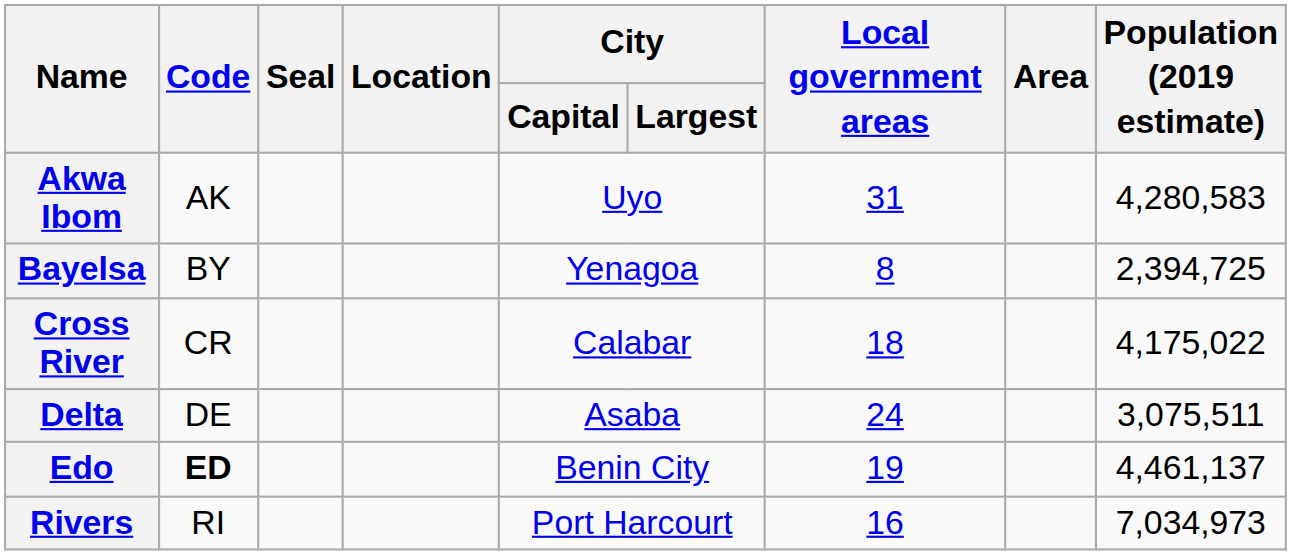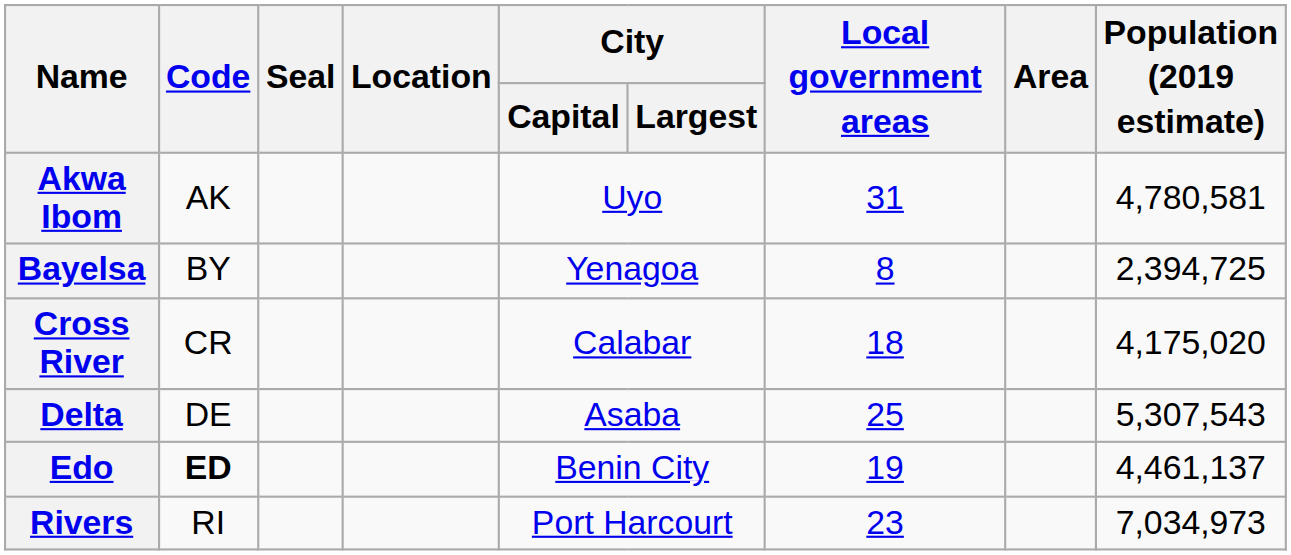 <table class="wikitable sortable plainrowheaders" style="text-align:center;">
 <tr style=line-height:1.3>
 <th scope="col" class="unsortable" rowspan=2>Name</th>
 <th scope="col" class="unsortable" rowspan=2><a href='#'>Code</a></th>
 <th scope="col" class="unsortable" rowspan=2>Seal</th>
 <th scope="col" class="unsortable" rowspan=2>Location</th>
 <th scope="col" colspan=2>City</th>
 <th scope="col" rowspan=2><a href='#'>Local government areas</a></th>
 <th scope="col" rowspan=2>Area</th>
 <th scope="col" rowspan=2>Population<br>(2019<br>estimate)</th>
 </tr>
 <tr>
 <th scope="col">Capital</th>
 <th scope="col">Largest</th>
 </tr>
 <tr>
 <th scope="row"><a href='#'>Akwa Ibom</a></th>
 <td>AK</td>
 <td></td>
 <td></td>
 <td colspan=2><a href='#'>Uyo</a></td>
 <td><a href='#'>31</a></td>
 <td></td>
-<td>4,280,583</td>
+<td>4,780,581</td>
 </tr>
 <tr>
 <th scope="row"><a href='#'>Bayelsa</a></th>
 <td>BY</td>
 <td></td>
 <td></td>
 <td colspan=2><a href='#'>Yenagoa</a></td>
 <td><a href='#'>8</a></td>
 <td></td>
 <td>2,394,725</td>
 </tr>
 <tr>
 <th scope="row"><a href='#'>Cross River</a></th>
 <td>CR</td>
 <td></td>
 <td></td>
 <td colspan=2><a href='#'>Calabar</a></td>
 <td><a href='#'>18</a></td>
 <td></td>
-<td>4,175,022</td>
+<td>4,175,020</td>
 </tr>
 <tr>
 <th scope="row"><a href='#'>Delta</a></th>
 <td>DE</td>
 <td></td>
 <td></td>
 <td colspan=2><a href='#'>Asaba</a></td>
-<td><a href='#'>24</a></td>
+<td><a href='#'>25</a></td>
 <td></td>
-<td>3,075,511</td>
+<td>5,307,543</td>
 </tr>
 <tr>
 <th scope="row"><a href='#'>Edo</a></th>
 <td><strong>ED</strong></td>
 <td></td>
 <td></td>
 <td colspan=2><a href='#'>Benin City</a></td>
 <td><a href='#'>19</a></td>
 <td></td>
 <td>4,461,137</td>
 </tr>
 <tr>
 <th scope="row"><a href='#'>Rivers</a></th>
 <td>RI</td>
 <td></td>
 <td></td>
 <td colspan=2><a href='#'>Port Harcourt</a></td>
-<td><a href='#'>16</a></td>
+<td><a href='#'>23</a></td>
 <td></td>
 <td>7,034,973</td>
 </tr>
 </table>
